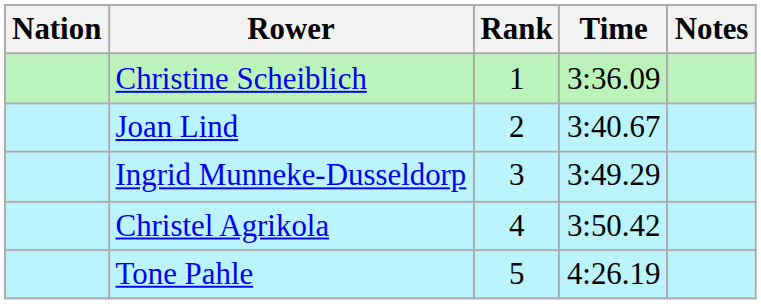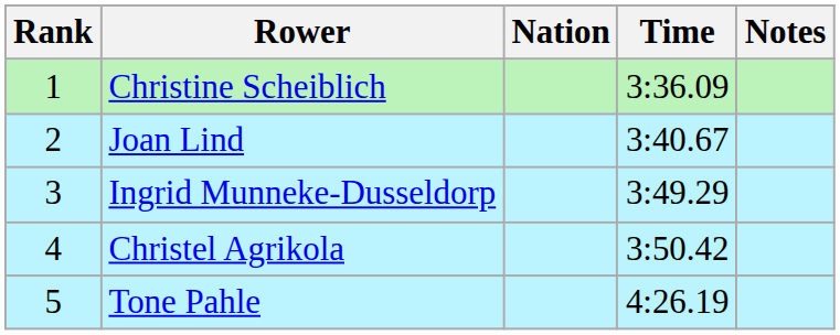 <table class="wikitable sortable" style="text-align:center">
 <tr>
+<th>Rank</th>
+<th>Rower</th>
 <th>Nation</th>
-<th>Rower</th>
-<th>Rank</th>
 <th>Time</th>
 <th>Notes</th>
 </tr>
 <tr bgcolor=bbf3bb>
+<td>1</td>
+<td align=left data-sort-value="Scheiblich, Christine"><a href='#'>Christine Scheiblich</a></td>
 <td align=left></td>
-<td align=left data-sort-value="Scheiblich, Christine"><a href='#'>Christine Scheiblich</a></td>
-<td>1</td>
 <td>3:36.09</td>
 <td></td>
 </tr>
 <tr bgcolor=bbf3ff>
+<td>2</td>
+<td align=left data-sort-value="Lind, Joan"><a href='#'>Joan Lind</a></td>
 <td align=left></td>
-<td align=left data-sort-value="Lind, Joan"><a href='#'>Joan Lind</a></td>
-<td>2</td>
 <td>3:40.67</td>
 <td></td>
 </tr>
 <tr bgcolor=bbf3ff>
+<td>3</td>
+<td align=left data-sort-value="Munneke-Dusseldorp, Ingrid"><a href='#'>Ingrid Munneke-Dusseldorp</a></td>
 <td align=left></td>
-<td align=left data-sort-value="Munneke-Dusseldorp, Ingrid"><a href='#'>Ingrid Munneke-Dusseldorp</a></td>
-<td>3</td>
 <td>3:49.29</td>
 <td></td>
 </tr>
 <tr bgcolor=bbf3ff>
+<td>4</td>
+<td align=left data-sort-value="Agrikola, Christel"><a href='#'>Christel Agrikola</a></td>
 <td align=left></td>
-<td align=left data-sort-value="Agrikola, Christel"><a href='#'>Christel Agrikola</a></td>
-<td>4</td>
 <td>3:50.42</td>
 <td></td>
 </tr>
 <tr bgcolor=bbf3ff>
+<td>5</td>
+<td align=left data-sort-value="Pahle, Tone"><a href='#'>Tone Pahle</a></td>
 <td align=left></td>
-<td align=left data-sort-value="Pahle, Tone"><a href='#'>Tone Pahle</a></td>
-<td>5</td>
 <td>4:26.19</td>
 <td></td>
 </tr>
 </table>
